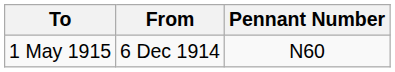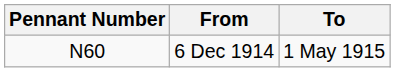 <table class="wikitable" style="text-align:center">
 <tr>
+<th>Pennant Number</th>
+<th>From</th>
 <th>To</th>
-<th>From</th>
-<th>Pennant Number</th>
 </tr>
 <tr>
+<td>N60</td>
+<td>6 Dec 1914</td>
 <td>1 May 1915</td>
-<td>6 Dec 1914</td>
-<td>N60</td>
 </tr>
 </table>
